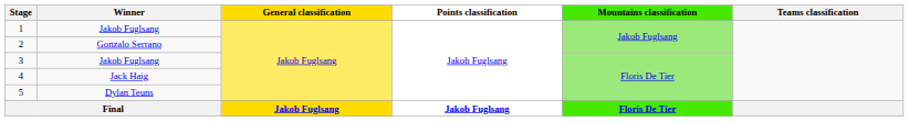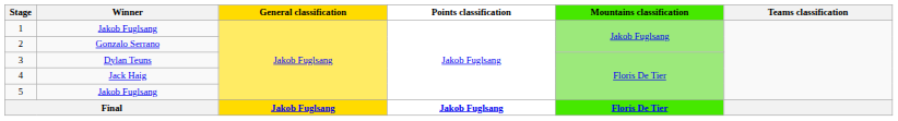 <table class="wikitable" style="text-align: center; font-size:smaller;">
 <tr style="background:#efefef;">
 <th style="width:1%;">Stage</th>
 <th style="width:13%;">Winner</th>
 <th style="background:#FFDB00;" width="12%">General classification<br></th>
 <th style="background:white;" width="12%">Points classification<br></th>
 <th style="background:#46E800;" width="12%">Mountains classification<br></th>
 <th style="background:offwhite;" width="12%">Teams classification</th>
 </tr>
 <tr>
 <td>1</td>
 <td><a href='#'>Jakob Fuglsang</a></td>
 <td style="background:#FFEB64;" rowspan="5"><a href='#'>Jakob Fuglsang</a></td>
 <td style="background:white;" rowspan="5"><a href='#'>Jakob Fuglsang</a></td>
 <td style="background:#9CE97B;" rowspan="2"><a href='#'>Jakob Fuglsang</a></td>
 <td rowspan="5"></td>
 </tr>
 <tr>
 <td>2</td>
 <td><a href='#'>Gonzalo Serrano</a></td>
 </tr>
 <tr>
 <td>3</td>
-<td><a href='#'>Jakob Fuglsang</a></td>
+<td><a href='#'>Dylan Teuns</a></td>
 <td style="background:#9CE97B;" rowspan="3"><a href='#'>Floris De Tier</a></td>
 </tr>
 <tr>
 <td>4</td>
 <td><a href='#'>Jack Haig</a></td>
 </tr>
 <tr>
 <td>5</td>
-<td><a href='#'>Dylan Teuns</a></td>
+<td><a href='#'>Jakob Fuglsang</a></td>
 </tr>
 <tr>
 <th colspan=2><strong>Final</strong></th>
 <th style="background:#FFDB00;"><a href='#'>Jakob Fuglsang</a></th>
 <th style="background:white;"><a href='#'>Jakob Fuglsang</a></th>
 <th style="background:#46E800;"><a href='#'>Floris De Tier</a></th>
 <th style="background:offwhite;"></th>
 </tr>
 </table>
